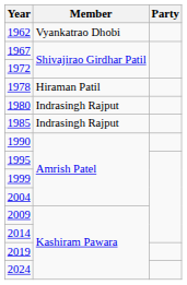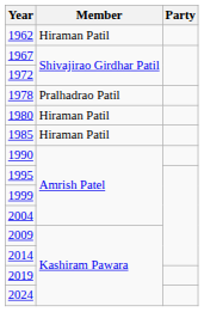 <table class="wikitable">
 <tr>
 <th>Year</th>
 <th>Member</th>
 <th colspan=2>Party</th>
 </tr>
 <tr>
 <td><a href='#'>1962</a></td>
-<td>Vyankatrao Dhobi</td>
+<td>Hiraman Patil</td>
 <td></td>
 </tr>
 <tr>
 <td><a href='#'>1967</a></td>
 <td rowspan="2"><a href='#'>Shivajirao Girdhar Patil</a></td>
 </tr>
 <tr>
 <td><a href='#'>1972</a></td>
 </tr>
 <tr>
 <td><a href='#'>1978</a></td>
+<td>Pralhadrao Patil</td>
+<td></td>
+</tr>
+<tr>
+<td><a href='#'>1980</a></td>
 <td>Hiraman Patil</td>
 <td></td>
 </tr>
 <tr>
-<td><a href='#'>1980</a></td>
-<td>Indrasingh Rajput</td>
-<td></td>
-</tr>
-<tr>
 <td><a href='#'>1985</a></td>
-<td>Indrasingh Rajput</td>
+<td>Hiraman Patil</td>
 <td></td>
 </tr>
 <tr>
 <td><a href='#'>1990</a></td>
 <td Rowspan=4><a href='#'>Amrish Patel</a></td>
 <td></td>
 </tr>
 <tr>
 <td><a href='#'>1995</a></td>
 </tr>
 <tr>
 <td><a href='#'>1999</a></td>
 </tr>
 <tr>
 <td><a href='#'>2004</a></td>
 </tr>
 <tr>
 <td><a href='#'>2009</a></td>
 <td Rowspan=4><a href='#'>Kashiram Pawara</a></td>
 </tr>
 <tr>
 <td><a href='#'>2014</a></td>
 </tr>
 <tr>
 <td><a href='#'>2019</a></td>
 <td></td>
 </tr>
 <tr>
 <td><a href='#'>2024</a></td>
 </tr>
 </table>
